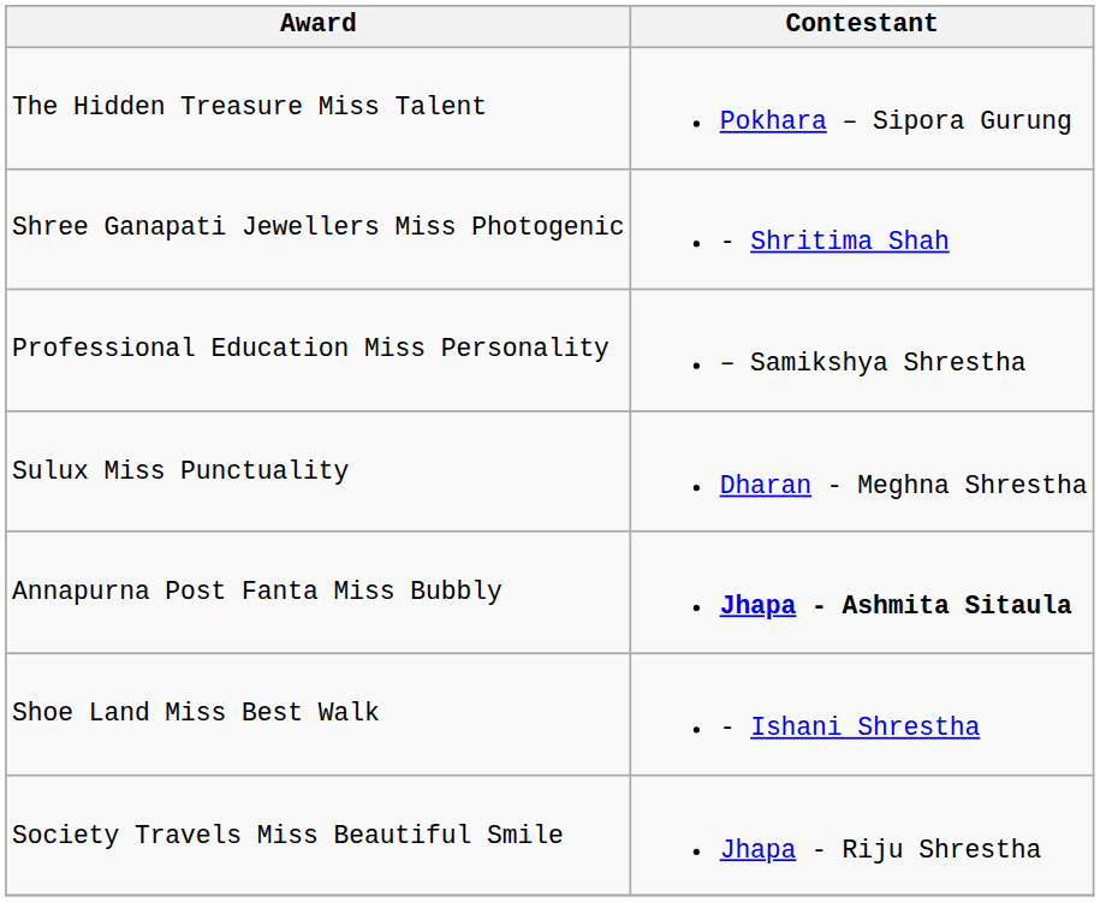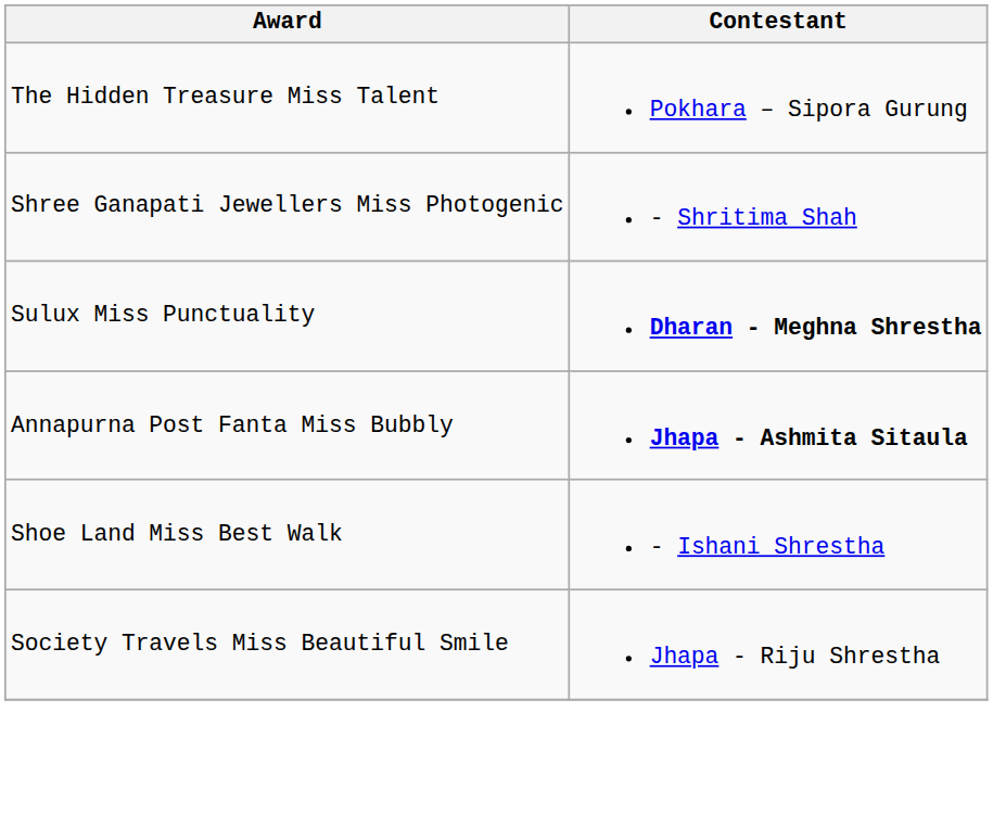 <table class="wikitable sortable unsortable" style="font-size: 95%">
 <tr>
 <th>Award</th>
 <th>Contestant</th>
 </tr>
 <tr>
 <td>The Hidden Treasure Miss Talent</td>
 <td><br><ul><li> <a href='#'>Pokhara</a> – Sipora Gurung</li></ul></td>
 </tr>
 <tr>
 <td>Shree Ganapati Jewellers Miss Photogenic</td>
 <td><br><ul><li> - <a href='#'>Shritima Shah</a></li></ul></td>
 </tr>
 <tr>
-<td>Professional Education Miss Personality</td>
-<td><br><ul><li> – Samikshya Shrestha</li></ul></td>
-</tr>
-<tr>
 <td>Sulux Miss Punctuality</td>
-<td><br><ul><li> <a href='#'>Dharan</a> - Meghna Shrestha</li></ul></td>
+<td><strong><br><ul><li> <a href='#'>Dharan</a> - Meghna Shrestha</li></ul></strong></td>
 </tr>
 <tr>
 <td>Annapurna Post Fanta Miss Bubbly</td>
 <td><strong><br><ul><li> <a href='#'>Jhapa</a> - Ashmita Sitaula</li></ul></strong></td>
 </tr>
 <tr>
 <td>Shoe Land Miss Best Walk</td>
 <td><br><ul><li> - <a href='#'>Ishani Shrestha</a></li></ul></td>
 </tr>
 <tr>
 <td>Society Travels Miss Beautiful Smile</td>
 <td><br><ul><li> <a href='#'>Jhapa</a> - Riju Shrestha</li></ul></td>
 </tr>
 <tr>
 </tr>
 </table>
